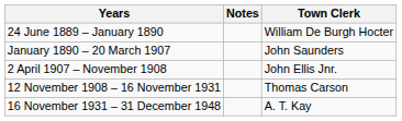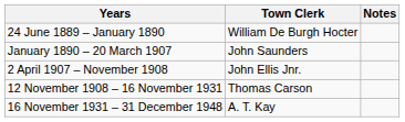 <table class="wikitable">
 <tr>
 <th>Years</th>
+<th>Town Clerk</th>
 <th>Notes</th>
-<th>Town Clerk</th>
 </tr>
 <tr>
 <td>24 June 1889 – January 1890</td>
+<td>William De Burgh Hocter</td>
 <td></td>
-<td>William De Burgh Hocter</td>
 </tr>
 <tr>
 <td>January 1890 – 20 March 1907</td>
+<td>John Saunders</td>
 <td></td>
-<td>John Saunders</td>
 </tr>
 <tr>
 <td>2 April 1907 – November 1908</td>
+<td>John Ellis Jnr.</td>
 <td></td>
-<td>John Ellis Jnr.</td>
 </tr>
 <tr>
 <td>12 November 1908 – 16 November 1931</td>
+<td>Thomas Carson</td>
 <td></td>
-<td>Thomas Carson</td>
 </tr>
 <tr>
 <td>16 November 1931 – 31 December 1948</td>
+<td>A. T. Kay</td>
 <td></td>
-<td>A. T. Kay</td>
 </tr>
 </table>
